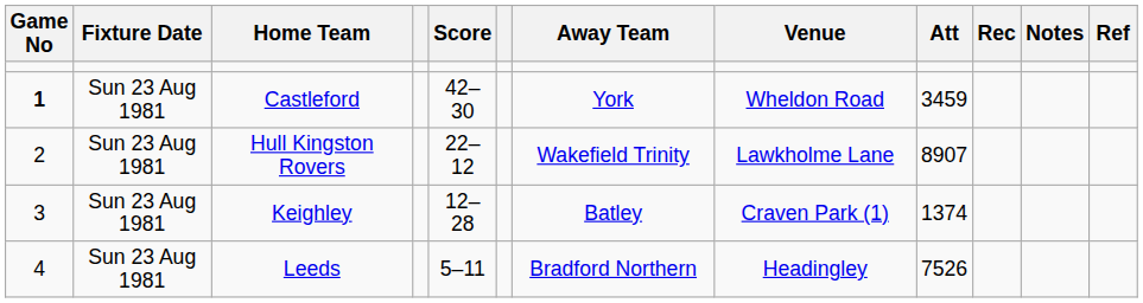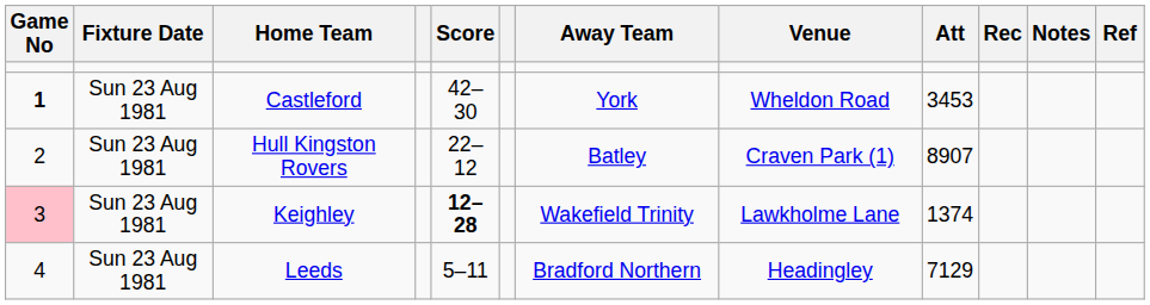 <table class="wikitable" style="text-align:center;">
 <tr>
 <th width=20 abbr="No">Game No</th>
 <th width=100 abbr="Date">Fixture Date</th>
 <th width=150 abbr="Home Team">Home Team</th>
 <th width=5 abbr="space"></th>
 <th width=20 abbr="Score">Score</th>
 <th width=5 abbr="space"></th>
 <th width=150 abbr="Away Team">Away Team</th>
 <th width=150 abbr="Venue">Venue</th>
 <th width=30 abbr="Att">Att</th>
 <th width=30 abbr="Rec">Rec</th>
 <th width=20 abbr="Notes">Notes</th>
 <th width=30 abbr="Ref">Ref</th>
 </tr>
 <tr>
 <td></td>
 <td></td>
 <td></td>
 <td></td>
 <td></td>
 <td></td>
 <td></td>
 <td></td>
 <td></td>
 <td></td>
 <td></td>
 </tr>
 <tr>
 <td><strong>1</strong></td>
 <td>Sun 23 Aug 1981</td>
 <td><a href='#'>Castleford</a></td>
 <td></td>
 <td>42–30</td>
 <td></td>
 <td><a href='#'>York</a></td>
 <td><a href='#'>Wheldon Road</a></td>
-<td>3459</td>
+<td>3453</td>
 <td></td>
 <td></td>
 <td></td>
 </tr>
 <tr>
 <td>2</td>
 <td>Sun 23 Aug 1981</td>
 <td><a href='#'>Hull Kingston Rovers</a></td>
 <td></td>
 <td>22–12</td>
 <td></td>
-<td><a href='#'>Wakefield Trinity</a></td>
-<td><a href='#'>Lawkholme Lane</a></td>
+<td><a href='#'>Batley</a></td>
+<td><a href='#'>Craven Park (1)</a></td>
 <td>8907</td>
 <td></td>
 <td></td>
 <td></td>
 </tr>
 <tr>
-<td>3</td>
+<td style="background: pink;">3</td>
 <td>Sun 23 Aug 1981</td>
 <td><a href='#'>Keighley</a></td>
 <td></td>
-<td>12–28</td>
+<td><strong>12–28</strong></td>
 <td></td>
-<td><a href='#'>Batley</a></td>
-<td><a href='#'>Craven Park (1)</a></td>
+<td><a href='#'>Wakefield Trinity</a></td>
+<td><a href='#'>Lawkholme Lane</a></td>
 <td>1374</td>
 <td></td>
 <td></td>
 <td></td>
 </tr>
 <tr>
 <td>4</td>
 <td>Sun 23 Aug 1981</td>
 <td><a href='#'>Leeds</a></td>
 <td></td>
 <td>5–11</td>
 <td></td>
 <td><a href='#'>Bradford Northern</a></td>
 <td><a href='#'>Headingley</a></td>
-<td>7526</td>
+<td>7129</td>
 <td></td>
 <td></td>
 <td></td>
 </tr>
 </table>
